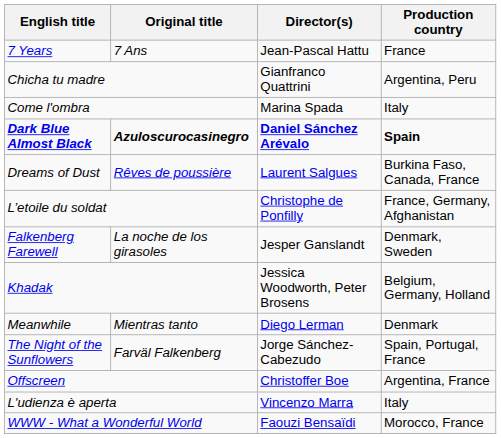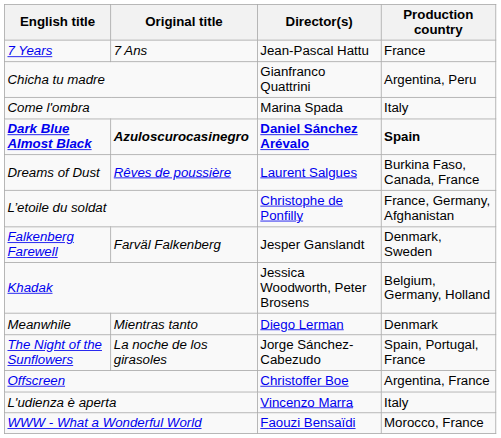 <table class="wikitable" style="width:95%; margin-bottom:0px">
 <tr>
 <th>English title</th>
 <th>Original title</th>
 <th>Director(s)</th>
 <th>Production country</th>
 </tr>
 <tr>
 <td><em><a href='#'>7 Years</a></em></td>
 <td><em>7 Ans</em></td>
 <td data-sort-value="Hattu">Jean-Pascal Hattu</td>
 <td>France</td>
 </tr>
 <tr>
 <td colspan="2"><em>Chicha tu madre</em></td>
 <td>Gianfranco Quattrini</td>
 <td>Argentina, Peru</td>
 </tr>
 <tr>
 <td colspan="2"><em>Come l'ombra</em></td>
 <td>Marina Spada</td>
 <td>Italy</td>
 </tr>
 <tr>
 <td><strong><em><a href='#'>Dark Blue Almost Black</a></em></strong></td>
 <td><strong><em>Azuloscurocasinegro</em></strong></td>
 <td data-sort-value="Arevalo"><strong><a href='#'>Daniel Sánchez Arévalo</a></strong></td>
 <td><strong>Spain</strong></td>
 </tr>
 <tr>
 <td><em>Dreams of Dust</em></td>
 <td><em><a href='#'>Rêves de poussière</a></em></td>
 <td data-sort-value="Salgues"><a href='#'>Laurent Salgues</a></td>
 <td>Burkina Faso, Canada, France</td>
 </tr>
 <tr>
 <td colspan="2"><em>L’etoile du soldat</em></td>
 <td><a href='#'>Christophe de Ponfilly</a></td>
 <td>France, Germany, Afghanistan</td>
 </tr>
 <tr>
 <td><em><a href='#'>Falkenberg Farewell</a></em></td>
-<td data-sort-value="Noche"><em>La noche de los girasoles</em></td>
+<td><em>Farväl Falkenberg</em></td>
 <td data-sort-value="Ganslandt">Jesper Ganslandt</td>
 <td>Denmark, Sweden</td>
 </tr>
 <tr>
 <td colspan=2><em><a href='#'>Khadak</a></em></td>
 <td data-sort-value="Woodworth">Jessica Woodworth, Peter Brosens</td>
 <td>Belgium, Germany, Holland</td>
 </tr>
 <tr>
 <td><em>Meanwhile</em></td>
 <td><em>Mientras tanto</em></td>
 <td data-sort-value="Lerman"><a href='#'>Diego Lerman</a></td>
 <td>Denmark</td>
 </tr>
 <tr>
 <td data-sort-value="Night"><em><a href='#'>The Night of the Sunflowers</a></em></td>
-<td><em>Farväl Falkenberg</em></td>
+<td data-sort-value="Noche"><em>La noche de los girasoles</em></td>
 <td data-sort-value="Sanchez">Jorge Sánchez-Cabezudo</td>
 <td>Spain, Portugal, France</td>
 </tr>
 <tr>
 <td colspan=2><em><a href='#'>Offscreen</a></em></td>
 <td data-sort-value="Boe"><a href='#'>Christoffer Boe</a></td>
 <td>Argentina, France</td>
 </tr>
 <tr>
 <td colspan="2"><em>L'udienza è aperta</em></td>
 <td><a href='#'>Vincenzo Marra</a></td>
 <td>Italy</td>
 </tr>
 <tr>
 <td colspan=2><em><a href='#'>WWW - What a Wonderful World</a></em></td>
 <td data-sort-value="Bensaïdi"><a href='#'>Faouzi Bensaïdi</a></td>
 <td>Morocco, France</td>
 </tr>
 </table>
